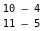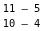 <table style="text-align:center">
 <tr>
 <th width=200></th>
 <th width=100></th>
 <th width=200></th>
 </tr>
 <tr>
 <td align=right><strong></strong></td>
-<td>10 – 4</td>
+<td>11 – 5</td>
 <td align=left></td>
 </tr>
 <tr>
 <td align=right><strong></strong></td>
-<td>11 – 5</td>
+<td>10 – 4</td>
 <td align=left></td>
 </tr>
 </table>
